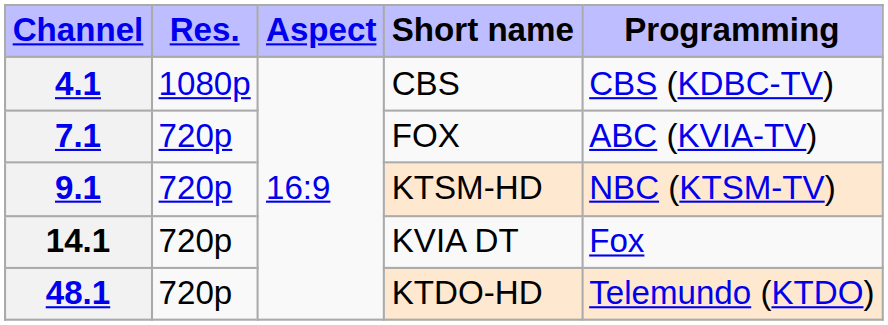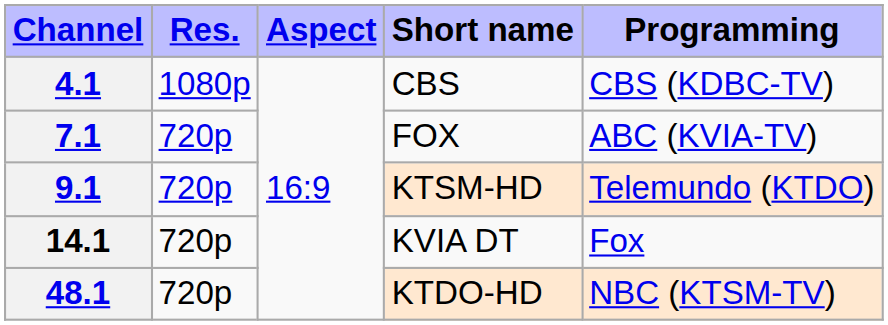 <table class="wikitable">
 <tr>
 <th style="background-color: #bdbdff" scope="col"><a href='#'>Channel</a></th>
 <th style="background-color: #bdbdff" scope="col"><a href='#'>Res.</a></th>
 <th style="background-color: #bdbdff" scope="col"><a href='#'>Aspect</a></th>
 <th style="background-color: #bdbdff" scope="col">Short name</th>
 <th style="background-color: #bdbdff" scope="col">Programming</th>
 </tr>
 <tr>
 <th scope="row"><a href='#'>4.1</a></th>
 <td><a href='#'>1080p</a></td>
 <td rowspan="5"><a href='#'>16:9</a></td>
 <td>CBS</td>
 <td><a href='#'>CBS</a> (<a href='#'>KDBC-TV</a>)</td>
 </tr>
 <tr>
 <th scope="row"><a href='#'>7.1</a></th>
 <td><a href='#'>720p</a></td>
 <td>FOX</td>
 <td><a href='#'>ABC</a> (<a href='#'>KVIA-TV</a>)</td>
 </tr>
 <tr>
 <th scope="row"><a href='#'>9.1</a></th>
 <td><a href='#'>720p</a></td>
 <td style="background-color: #ffe8d0">KTSM-HD</td>
-<td style="background-color: #ffe8d0"><a href='#'>NBC</a> (<a href='#'>KTSM-TV</a>) </td>
+<td style="background-color: #ffe8d0"><a href='#'>Telemundo</a> (<a href='#'>KTDO</a>) </td>
 </tr>
 <tr>
 <th scope="row">14.1</th>
 <td>720p</td>
 <td>KVIA DT</td>
 <td><a href='#'>Fox</a></td>
 </tr>
 <tr>
 <th scope="row"><a href='#'>48.1</a></th>
 <td>720p</td>
 <td style="background-color: #ffe8d0">KTDO-HD</td>
-<td style="background-color: #ffe8d0"><a href='#'>Telemundo</a> (<a href='#'>KTDO</a>) </td>
+<td style="background-color: #ffe8d0"><a href='#'>NBC</a> (<a href='#'>KTSM-TV</a>) </td>
 </tr>
 </table>
